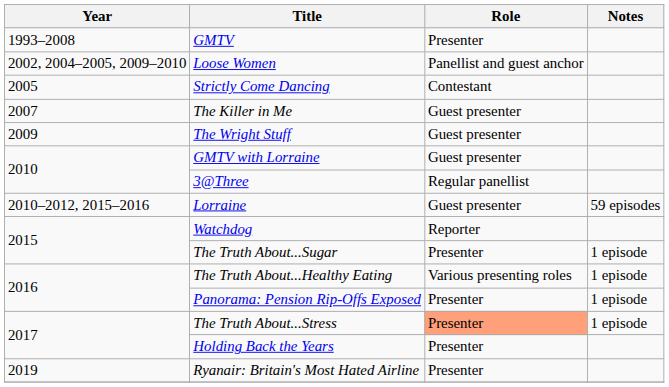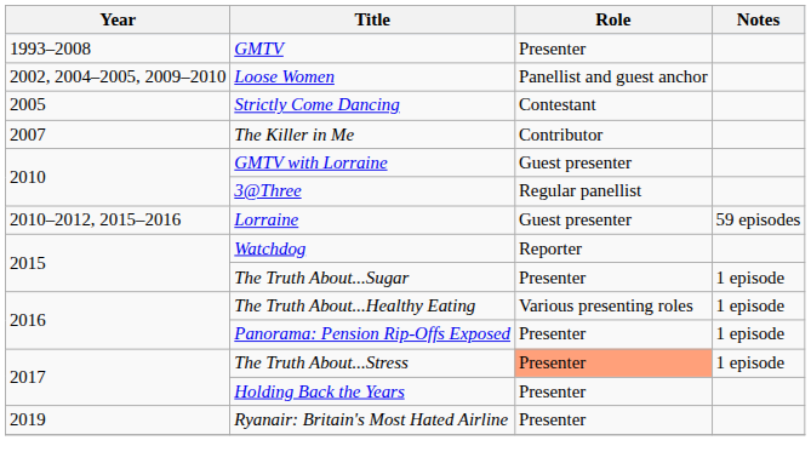 <table class="wikitable">
 <tr style="background:#b0c4de; text-align:center;">
 <th>Year</th>
 <th>Title</th>
 <th>Role</th>
 <th>Notes</th>
 </tr>
 <tr>
 <td>1993–2008</td>
 <td><em><a href='#'>GMTV</a></em></td>
 <td>Presenter</td>
 <td></td>
 </tr>
 <tr>
 <td>2002, 2004–2005, 2009–2010</td>
 <td><em><a href='#'>Loose Women</a></em></td>
 <td>Panellist and guest anchor</td>
 <td></td>
 </tr>
 <tr>
 <td>2005</td>
 <td><em><a href='#'>Strictly Come Dancing</a></em></td>
 <td>Contestant</td>
 <td></td>
 </tr>
 <tr>
 <td>2007</td>
 <td><em>The Killer in Me</em></td>
-<td>Guest presenter</td>
-<td></td>
-</tr>
-<tr>
-<td>2009</td>
-<td><em><a href='#'>The Wright Stuff</a></em></td>
-<td>Guest presenter</td>
+<td>Contributor</td>
 <td></td>
 </tr>
 <tr>
 <td rowspan=2>2010</td>
 <td><em><a href='#'>GMTV with Lorraine</a></em></td>
 <td>Guest presenter</td>
 <td></td>
 </tr>
 <tr>
 <td><em><a href='#'>3@Three</a></em></td>
 <td>Regular panellist</td>
 <td></td>
 </tr>
 <tr>
 <td>2010–2012, 2015–2016</td>
 <td><em><a href='#'>Lorraine</a></em></td>
 <td>Guest presenter</td>
 <td>59 episodes</td>
 </tr>
 <tr>
 <td rowspan="2">2015</td>
 <td><em><a href='#'>Watchdog</a></em></td>
 <td>Reporter</td>
 <td></td>
 </tr>
 <tr>
 <td><em>The Truth About...Sugar</em></td>
 <td>Presenter</td>
 <td>1 episode</td>
 </tr>
 <tr>
 <td rowspan=2>2016</td>
 <td><em>The Truth About...Healthy Eating</em></td>
 <td>Various presenting roles</td>
 <td>1 episode</td>
 </tr>
 <tr>
 <td><em><a href='#'>Panorama: Pension Rip-Offs Exposed</a></em></td>
 <td>Presenter</td>
 <td>1 episode</td>
 </tr>
 <tr>
 <td rowspan=2>2017</td>
 <td><em>The Truth About...Stress</em></td>
 <td style="background: lightsalmon;">Presenter</td>
 <td>1 episode</td>
 </tr>
 <tr>
 <td><em><a href='#'>Holding Back the Years</a></em></td>
 <td>Presenter</td>
 <td></td>
 </tr>
 <tr>
 <td>2019</td>
 <td><em>Ryanair: Britain's Most Hated Airline</em></td>
 <td>Presenter</td>
 <td></td>
 </tr>
 <tr>
 </tr>
 </table>
